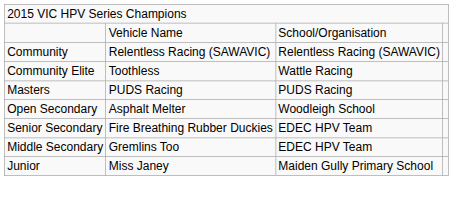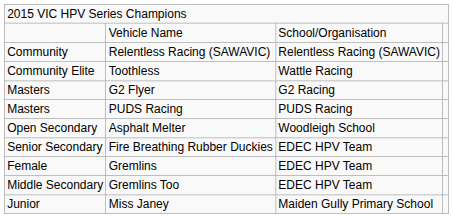 <table class="wikitable">
 <tr>
 <td colspan="4" rowspan="1">2015 VIC HPV Series Champions</td>
 </tr>
 <tr>
 <td></td>
 <td>Vehicle Name</td>
 <td>School/Organisation</td>
 <td></td>
 </tr>
 <tr>
 <td>Community</td>
 <td>Relentless Racing (SAWAVIC)</td>
 <td>Relentless Racing (SAWAVIC)</td>
 <td></td>
 </tr>
 <tr>
 <td>Community Elite</td>
 <td>Toothless</td>
 <td>Wattle Racing</td>
 <td></td>
 </tr>
 <tr>
 <td>Masters</td>
+<td>G2 Flyer</td>
+<td>G2 Racing</td>
+<td></td>
+</tr>
+<tr>
+<td>Masters</td>
 <td>PUDS Racing</td>
 <td>PUDS Racing</td>
 <td></td>
 </tr>
 <tr>
 <td>Open Secondary</td>
 <td>Asphalt Melter</td>
 <td>Woodleigh School</td>
 <td></td>
 </tr>
 <tr>
 <td>Senior Secondary</td>
 <td>Fire Breathing Rubber Duckies</td>
 <td>EDEC HPV Team</td>
 <td></td>
 </tr>
 <tr>
+<td>Female</td>
+<td>Gremlins</td>
+<td>EDEC HPV Team</td>
+<td></td>
+</tr>
+<tr>
 <td>Middle Secondary</td>
 <td>Gremlins Too</td>
 <td>EDEC HPV Team</td>
 <td></td>
 </tr>
 <tr>
 <td>Junior</td>
 <td>Miss Janey</td>
 <td>Maiden Gully Primary School</td>
 </tr>
 </table>
